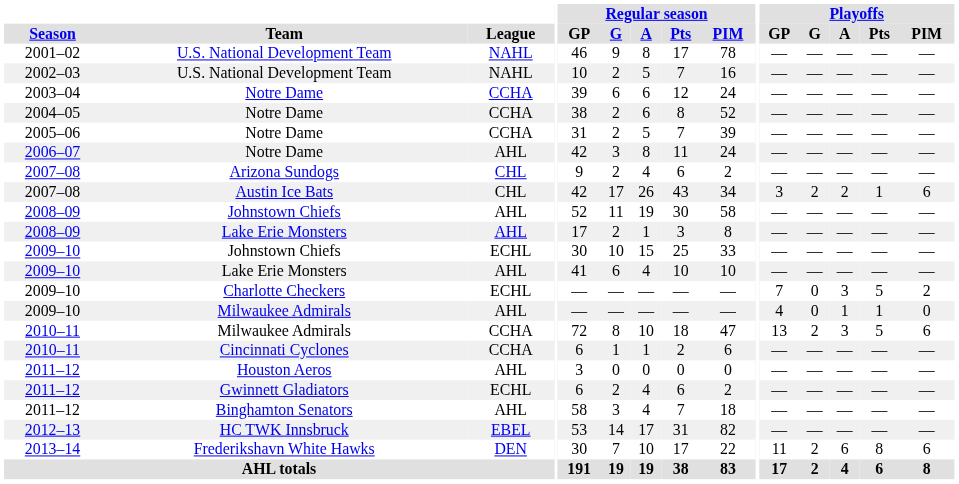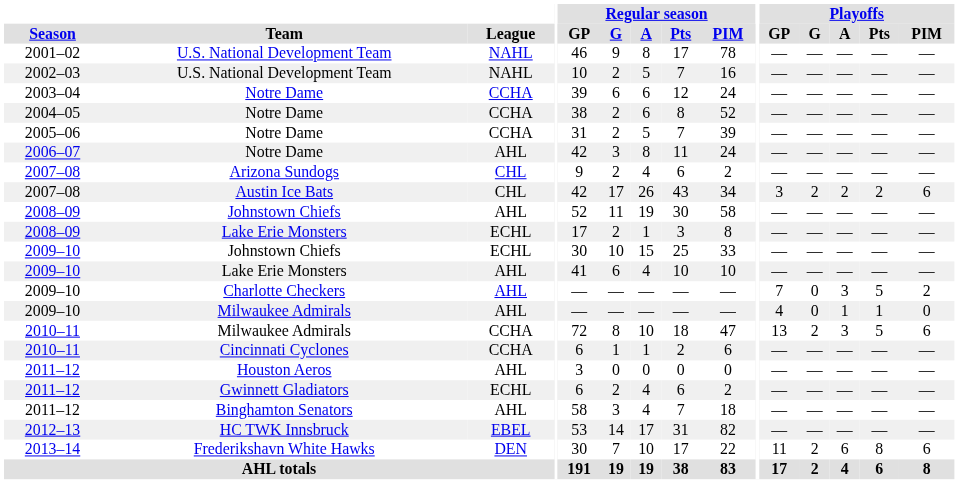 <table border="0" cellpadding="1" cellspacing="0" style="text-align:center; width:60em">
 <tr bgcolor="#e0e0e0">
 <th colspan="3" bgcolor="#ffffff"></th>
 <th rowspan="99" bgcolor="#ffffff"></th>
 <th colspan="5"><a href='#'>Regular season</a></th>
 <th rowspan="99" bgcolor="#ffffff"></th>
 <th colspan="5"><a href='#'>Playoffs</a></th>
 </tr>
 <tr bgcolor="#e0e0e0">
 <th><a href='#'>Season</a></th>
 <th>Team</th>
 <th>League</th>
 <th>GP</th>
 <th><a href='#'>G</a></th>
 <th><a href='#'>A</a></th>
 <th><a href='#'>Pts</a></th>
 <th><a href='#'>PIM</a></th>
 <th>GP</th>
 <th>G</th>
 <th>A</th>
 <th>Pts</th>
 <th>PIM</th>
 </tr>
 <tr ALIGN="center">
 <td>2001–02</td>
 <td><a href='#'>U.S. National Development Team</a></td>
 <td><a href='#'>NAHL</a></td>
 <td>46</td>
 <td>9</td>
 <td>8</td>
 <td>17</td>
 <td>78</td>
 <td>—</td>
 <td>—</td>
 <td>—</td>
 <td>—</td>
 <td>—</td>
 </tr>
 <tr ALIGN="center" bgcolor="#f0f0f0">
 <td>2002–03</td>
 <td>U.S. National Development Team</td>
 <td>NAHL</td>
 <td>10</td>
 <td>2</td>
 <td>5</td>
 <td>7</td>
 <td>16</td>
 <td>—</td>
 <td>—</td>
 <td>—</td>
 <td>—</td>
 <td>—</td>
 </tr>
 <tr ALIGN="center">
 <td>2003–04</td>
 <td><a href='#'>Notre Dame</a></td>
 <td><a href='#'>CCHA</a></td>
 <td>39</td>
 <td>6</td>
 <td>6</td>
 <td>12</td>
 <td>24</td>
 <td>—</td>
 <td>—</td>
 <td>—</td>
 <td>—</td>
 <td>—</td>
 </tr>
 <tr ALIGN="center" bgcolor="#f0f0f0">
 <td>2004–05</td>
 <td>Notre Dame</td>
 <td>CCHA</td>
 <td>38</td>
 <td>2</td>
 <td>6</td>
 <td>8</td>
 <td>52</td>
 <td>—</td>
 <td>—</td>
 <td>—</td>
 <td>—</td>
 <td>—</td>
 </tr>
 <tr ALIGN="center">
 <td>2005–06</td>
 <td>Notre Dame</td>
 <td>CCHA</td>
 <td>31</td>
 <td>2</td>
 <td>5</td>
 <td>7</td>
 <td>39</td>
 <td>—</td>
 <td>—</td>
 <td>—</td>
 <td>—</td>
 <td>—</td>
 </tr>
 <tr ALIGN="center" bgcolor="#f0f0f0">
 <td><a href='#'>2006–07</a></td>
 <td>Notre Dame</td>
 <td>AHL</td>
 <td>42</td>
 <td>3</td>
 <td>8</td>
 <td>11</td>
 <td>24</td>
 <td>—</td>
 <td>—</td>
 <td>—</td>
 <td>—</td>
 <td>—</td>
 </tr>
 <tr ALIGN="center">
 <td><a href='#'>2007–08</a></td>
 <td><a href='#'>Arizona Sundogs</a></td>
 <td><a href='#'>CHL</a></td>
 <td>9</td>
 <td>2</td>
 <td>4</td>
 <td>6</td>
 <td>2</td>
 <td>—</td>
 <td>—</td>
 <td>—</td>
 <td>—</td>
 <td>—</td>
 </tr>
 <tr ALIGN="center" bgcolor="#f0f0f0">
 <td>2007–08</td>
 <td><a href='#'>Austin Ice Bats</a></td>
 <td>CHL</td>
 <td>42</td>
 <td>17</td>
 <td>26</td>
 <td>43</td>
 <td>34</td>
 <td>3</td>
 <td>2</td>
 <td>2</td>
-<td>1</td>
+<td>2</td>
 <td>6</td>
 </tr>
 <tr ALIGN="center">
 <td><a href='#'>2008–09</a></td>
 <td><a href='#'>Johnstown Chiefs</a></td>
 <td>AHL</td>
 <td>52</td>
 <td>11</td>
 <td>19</td>
 <td>30</td>
 <td>58</td>
 <td>—</td>
 <td>—</td>
 <td>—</td>
 <td>—</td>
 <td>—</td>
 </tr>
 <tr ALIGN="center" bgcolor="#f0f0f0">
 <td><a href='#'>2008–09</a></td>
 <td><a href='#'>Lake Erie Monsters</a></td>
-<td><a href='#'>AHL</a></td>
+<td>ECHL</td>
 <td>17</td>
 <td>2</td>
 <td>1</td>
 <td>3</td>
 <td>8</td>
 <td>—</td>
 <td>—</td>
 <td>—</td>
 <td>—</td>
 <td>—</td>
 </tr>
 <tr ALIGN="center">
 <td><a href='#'>2009–10</a></td>
 <td>Johnstown Chiefs</td>
 <td>ECHL</td>
 <td>30</td>
 <td>10</td>
 <td>15</td>
 <td>25</td>
 <td>33</td>
 <td>—</td>
 <td>—</td>
 <td>—</td>
 <td>—</td>
 <td>—</td>
 </tr>
 <tr ALIGN="center" bgcolor="#f0f0f0">
 <td><a href='#'>2009–10</a></td>
 <td>Lake Erie Monsters</td>
 <td>AHL</td>
 <td>41</td>
 <td>6</td>
 <td>4</td>
 <td>10</td>
 <td>10</td>
 <td>—</td>
 <td>—</td>
 <td>—</td>
 <td>—</td>
 <td>—</td>
 </tr>
 <tr ALIGN="center">
 <td>2009–10</td>
 <td><a href='#'>Charlotte Checkers</a></td>
-<td>ECHL</td>
+<td><a href='#'>AHL</a></td>
 <td>—</td>
 <td>—</td>
 <td>—</td>
 <td>—</td>
 <td>—</td>
 <td>7</td>
 <td>0</td>
 <td>3</td>
 <td>5</td>
 <td>2</td>
 </tr>
 <tr ALIGN="center" bgcolor="#f0f0f0">
 <td>2009–10</td>
 <td><a href='#'>Milwaukee Admirals</a></td>
 <td>AHL</td>
 <td>—</td>
 <td>—</td>
 <td>—</td>
 <td>—</td>
 <td>—</td>
 <td>4</td>
 <td>0</td>
 <td>1</td>
 <td>1</td>
 <td>0</td>
 </tr>
 <tr ALIGN="center">
 <td><a href='#'>2010–11</a></td>
 <td>Milwaukee Admirals</td>
 <td>CCHA</td>
 <td>72</td>
 <td>8</td>
 <td>10</td>
 <td>18</td>
 <td>47</td>
 <td>13</td>
 <td>2</td>
 <td>3</td>
 <td>5</td>
 <td>6</td>
 </tr>
 <tr ALIGN="center" bgcolor="#f0f0f0">
 <td><a href='#'>2010–11</a></td>
 <td><a href='#'>Cincinnati Cyclones</a></td>
 <td>CCHA</td>
 <td>6</td>
 <td>1</td>
 <td>1</td>
 <td>2</td>
 <td>6</td>
 <td>—</td>
 <td>—</td>
 <td>—</td>
 <td>—</td>
 <td>—</td>
 </tr>
 <tr ALIGN="center">
 <td><a href='#'>2011–12</a></td>
 <td><a href='#'>Houston Aeros</a></td>
 <td>AHL</td>
 <td>3</td>
 <td>0</td>
 <td>0</td>
 <td>0</td>
 <td>0</td>
 <td>—</td>
 <td>—</td>
 <td>—</td>
 <td>—</td>
 <td>—</td>
 </tr>
 <tr ALIGN="center" bgcolor="#f0f0f0">
 <td><a href='#'>2011–12</a></td>
 <td><a href='#'>Gwinnett Gladiators</a></td>
 <td>ECHL</td>
 <td>6</td>
 <td>2</td>
 <td>4</td>
 <td>6</td>
 <td>2</td>
 <td>—</td>
 <td>—</td>
 <td>—</td>
 <td>—</td>
 <td>—</td>
 </tr>
 <tr ALIGN="center">
 <td>2011–12</td>
 <td><a href='#'>Binghamton Senators</a></td>
 <td>AHL</td>
 <td>58</td>
 <td>3</td>
 <td>4</td>
 <td>7</td>
 <td>18</td>
 <td>—</td>
 <td>—</td>
 <td>—</td>
 <td>—</td>
 <td>—</td>
 </tr>
 <tr ALIGN="center" bgcolor="#f0f0f0">
 <td><a href='#'>2012–13</a></td>
 <td><a href='#'>HC TWK Innsbruck</a></td>
 <td><a href='#'>EBEL</a></td>
 <td>53</td>
 <td>14</td>
 <td>17</td>
 <td>31</td>
 <td>82</td>
 <td>—</td>
 <td>—</td>
 <td>—</td>
 <td>—</td>
 <td>—</td>
 </tr>
 <tr ALIGN="center">
 <td><a href='#'>2013–14</a></td>
 <td><a href='#'>Frederikshavn White Hawks</a></td>
 <td><a href='#'>DEN</a></td>
 <td>30</td>
 <td>7</td>
 <td>10</td>
 <td>17</td>
 <td>22</td>
 <td>11</td>
 <td>2</td>
 <td>6</td>
 <td>8</td>
 <td>6</td>
 </tr>
 <tr bgcolor="#e0e0e0">
 <th colspan="3">AHL totals</th>
 <th>191</th>
 <th>19</th>
 <th>19</th>
 <th>38</th>
 <th>83</th>
 <th>17</th>
 <th>2</th>
 <th>4</th>
 <th>6</th>
 <th>8</th>
 </tr>
 </table>
